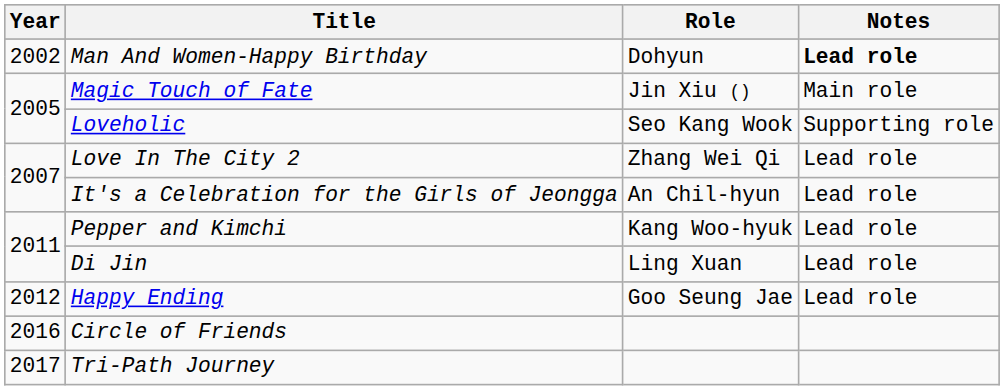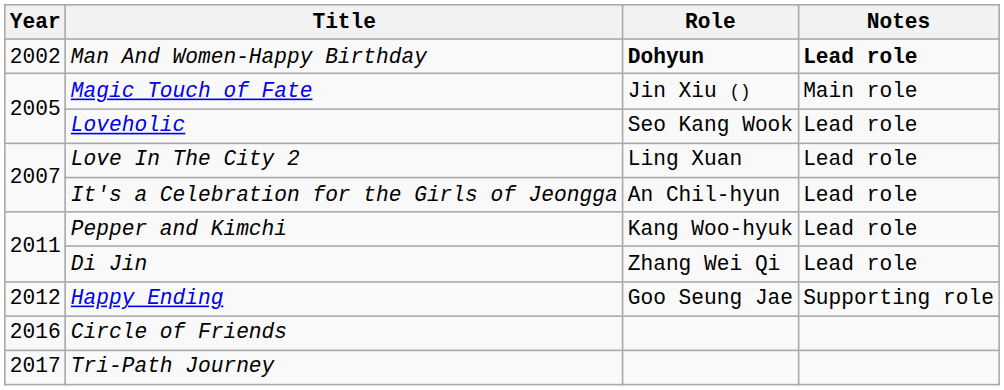 <table class="wikitable">
 <tr>
 <th>Year</th>
 <th>Title</th>
 <th>Role</th>
 <th>Notes</th>
 </tr>
 <tr>
 <td>2002</td>
 <td><em>Man And Women-Happy Birthday</em></td>
-<td>Dohyun</td>
+<td><strong>Dohyun</strong></td>
 <td><strong>Lead role</strong></td>
 </tr>
 <tr>
 <td rowspan="2">2005</td>
 <td><em><a href='#'>Magic Touch of Fate</a></em></td>
 <td>Jin Xiu <small>()</small></td>
 <td>Main role</td>
 </tr>
 <tr>
 <td><em><a href='#'>Loveholic</a></em></td>
 <td>Seo Kang Wook</td>
-<td>Supporting role</td>
+<td>Lead role</td>
 </tr>
 <tr>
 <td rowspan="2">2007</td>
 <td><em>Love In The City 2</em></td>
-<td>Zhang Wei Qi</td>
+<td>Ling Xuan</td>
 <td>Lead role</td>
 </tr>
 <tr>
 <td><em>It's a Celebration for the Girls of Jeongga</em></td>
 <td>An Chil-hyun</td>
 <td>Lead role</td>
 </tr>
 <tr>
 <td rowspan="2">2011</td>
 <td><em>Pepper and Kimchi</em></td>
 <td>Kang Woo-hyuk</td>
 <td>Lead role</td>
 </tr>
 <tr>
 <td><em>Di Jin</em></td>
-<td>Ling Xuan</td>
+<td>Zhang Wei Qi</td>
 <td>Lead role</td>
 </tr>
 <tr>
 <td>2012</td>
 <td><em><a href='#'>Happy Ending</a></em></td>
 <td>Goo Seung Jae</td>
-<td>Lead role</td>
+<td>Supporting role</td>
 </tr>
 <tr>
 <td>2016</td>
 <td><em>Circle of Friends</em></td>
 <td></td>
 <td></td>
 </tr>
 <tr>
 <td>2017</td>
 <td><em>Tri-Path Journey</em></td>
 <td></td>
 <td></td>
 </tr>
 </table>
